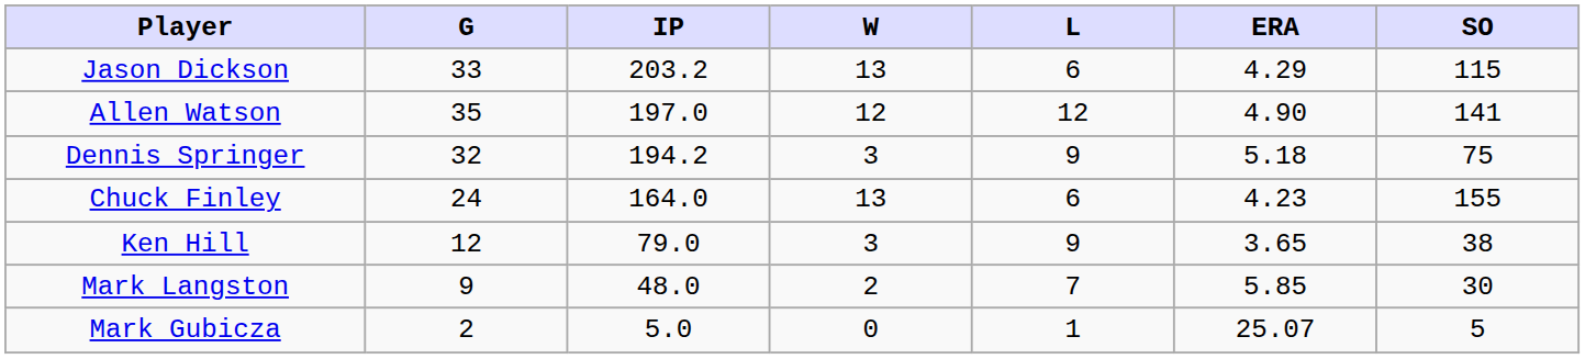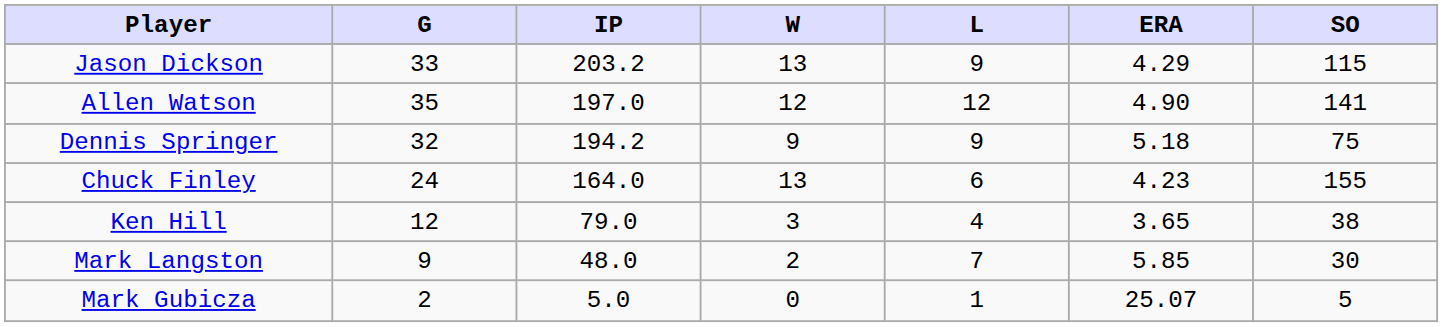 <table class="wikitable sortable">
 <tr>
 <th style="background:#ddf; width:16%;">Player</th>
 <th style="background:#ddf; width:9%;">G</th>
 <th style="background:#ddf; width:9%;">IP</th>
 <th style="background:#ddf; width:9%;">W</th>
 <th style="background:#ddf; width:9%;">L</th>
 <th style="background:#ddf; width:9%;">ERA</th>
 <th style="background:#ddf; width:9%;">SO</th>
 </tr>
 <tr style="text-align:center;">
 <td><a href='#'>Jason Dickson</a></td>
 <td>33</td>
 <td>203.2</td>
 <td>13</td>
-<td>6</td>
+<td>9</td>
 <td>4.29</td>
 <td>115</td>
 </tr>
 <tr align=center>
 <td><a href='#'>Allen Watson</a></td>
 <td>35</td>
 <td>197.0</td>
 <td>12</td>
 <td>12</td>
 <td>4.90</td>
 <td>141</td>
 </tr>
 <tr style="text-align:center;">
 <td><a href='#'>Dennis Springer</a></td>
 <td>32</td>
 <td>194.2</td>
-<td>3</td>
+<td>9</td>
 <td>9</td>
 <td>5.18</td>
 <td>75</td>
 </tr>
 <tr style="text-align:center;">
 <td><a href='#'>Chuck Finley</a></td>
 <td>24</td>
 <td>164.0</td>
 <td>13</td>
 <td>6</td>
 <td>4.23</td>
 <td>155</td>
 </tr>
 <tr style="text-align:center;">
 <td><a href='#'>Ken Hill</a></td>
 <td>12</td>
 <td>79.0</td>
 <td>3</td>
-<td>9</td>
+<td>4</td>
 <td>3.65</td>
 <td>38</td>
 </tr>
 <tr style="text-align:center;">
 <td><a href='#'>Mark Langston</a></td>
 <td>9</td>
 <td>48.0</td>
 <td>2</td>
 <td>7</td>
 <td>5.85</td>
 <td>30</td>
 </tr>
 <tr style="text-align:center;">
 <td><a href='#'>Mark Gubicza</a></td>
 <td>2</td>
 <td>5.0</td>
 <td>0</td>
 <td>1</td>
 <td>25.07</td>
 <td>5</td>
 </tr>
 </table>
